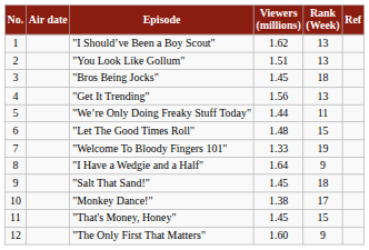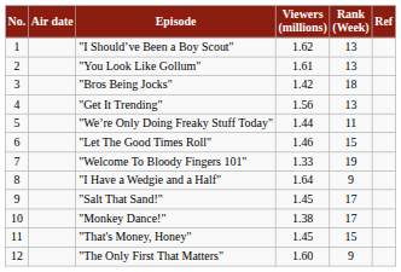 <table class="wikitable" style="text-align:center;">
 <tr>
 <th style="background:#8b1c10; color:white;">No.</th>
 <th style="background:#8b1c10; color:white;">Air date</th>
 <th style="background:#8b1c10; color:white;">Episode</th>
 <th style="background:#8b1c10; color:white;">Viewers<br>(millions)</th>
 <th style="background:#8b1c10; color:white;">Rank<br>(Week)</th>
 <th style="background:#8b1c10; color:white;">Ref</th>
 </tr>
 <tr>
 <td>1</td>
 <td style="text-align:left;"></td>
 <td style="text-align:left;">"I Should’ve Been a Boy Scout"</td>
 <td>1.62</td>
 <td>13</td>
 <td></td>
 </tr>
 <tr>
 <td>2</td>
 <td style="text-align:left;"></td>
 <td style="text-align:left;">"You Look Like Gollum"</td>
-<td>1.51</td>
+<td>1.61</td>
 <td>13</td>
 <td></td>
 </tr>
 <tr>
 <td>3</td>
 <td style="text-align:left;"></td>
 <td style="text-align:left;">"Bros Being Jocks"</td>
-<td>1.45</td>
+<td>1.42</td>
 <td>18</td>
 <td></td>
 </tr>
 <tr>
 <td>4</td>
 <td style="text-align:left;"></td>
 <td style="text-align:left;">"Get It Trending"</td>
 <td>1.56</td>
 <td>13</td>
 <td></td>
 </tr>
 <tr>
 <td>5</td>
 <td style="text-align:left;"></td>
 <td style="text-align:left;">"We’re Only Doing Freaky Stuff Today"</td>
 <td>1.44</td>
 <td>11</td>
 <td></td>
 </tr>
 <tr>
 <td>6</td>
 <td style="text-align:left;"></td>
 <td style="text-align:left;">"Let The Good Times Roll"</td>
-<td>1.48</td>
+<td>1.46</td>
 <td>15</td>
 <td></td>
 </tr>
 <tr>
 <td>7</td>
 <td style="text-align:left;"></td>
 <td style="text-align:left;">"Welcome To Bloody Fingers 101"</td>
 <td>1.33</td>
 <td>19</td>
 <td></td>
 </tr>
 <tr>
 <td>8</td>
 <td style="text-align:left;"></td>
 <td style="text-align:left;">"I Have a Wedgie and a Half"</td>
 <td>1.64</td>
 <td>9</td>
 <td></td>
 </tr>
 <tr>
 <td>9</td>
 <td style="text-align:left;"></td>
 <td style="text-align:left;">"Salt That Sand!"</td>
 <td>1.45</td>
-<td>18</td>
+<td>17</td>
 <td></td>
 </tr>
 <tr>
 <td>10</td>
 <td style="text-align:left;"></td>
 <td style="text-align:left;">"Monkey Dance!"</td>
 <td>1.38</td>
 <td>17</td>
 <td></td>
 </tr>
 <tr>
 <td>11</td>
 <td style="text-align:left;"></td>
 <td style="text-align:left;">"That's Money, Honey"</td>
 <td>1.45</td>
 <td>15</td>
 <td></td>
 </tr>
 <tr>
 <td>12</td>
 <td style="text-align:left;"></td>
 <td style="text-align:left;">"The Only First That Matters"</td>
 <td>1.60</td>
 <td>9</td>
 <td></td>
 </tr>
 </table>
